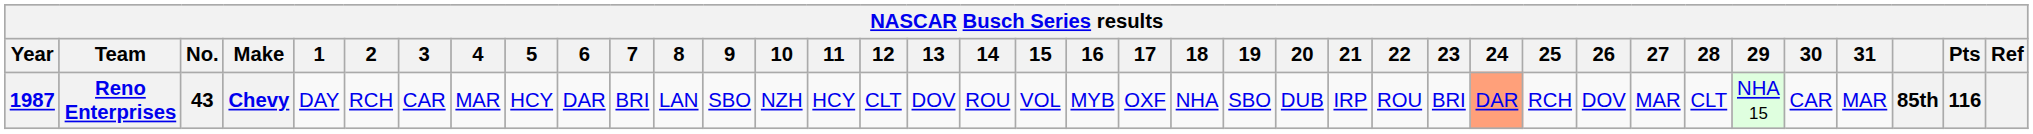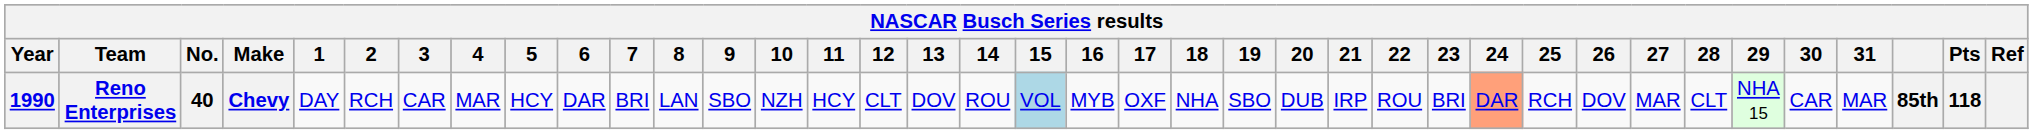 <table class="wikitable" style="text-align:center; font-size:75%">
 <tr>
 <th colspan=42><a href='#'>NASCAR</a> <a href='#'>Busch Series</a> results</th>
 </tr>
 <tr>
 <th>Year</th>
 <th>Team</th>
 <th>No.</th>
 <th>Make</th>
 <th>1</th>
 <th>2</th>
 <th>3</th>
 <th>4</th>
 <th>5</th>
 <th>6</th>
 <th>7</th>
 <th>8</th>
 <th>9</th>
 <th>10</th>
 <th>11</th>
 <th>12</th>
 <th>13</th>
 <th>14</th>
 <th>15</th>
 <th>16</th>
 <th>17</th>
 <th>18</th>
 <th>19</th>
 <th>20</th>
 <th>21</th>
 <th>22</th>
 <th>23</th>
 <th>24</th>
 <th>25</th>
 <th>26</th>
 <th>27</th>
 <th>28</th>
 <th>29</th>
 <th>30</th>
 <th>31</th>
 <th></th>
 <th>Pts</th>
 <th>Ref</th>
 </tr>
 <tr>
-<th><a href='#'>1987</a></th>
+<th><a href='#'>1990</a></th>
 <th><a href='#'>Reno Enterprises</a></th>
-<th>43</th>
+<th>40</th>
 <th><a href='#'>Chevy</a></th>
 <td><a href='#'>DAY</a></td>
 <td><a href='#'>RCH</a></td>
 <td><a href='#'>CAR</a></td>
 <td><a href='#'>MAR</a></td>
 <td><a href='#'>HCY</a></td>
 <td><a href='#'>DAR</a></td>
 <td><a href='#'>BRI</a></td>
 <td><a href='#'>LAN</a></td>
 <td><a href='#'>SBO</a></td>
 <td><a href='#'>NZH</a></td>
 <td><a href='#'>HCY</a></td>
 <td><a href='#'>CLT</a></td>
 <td><a href='#'>DOV</a></td>
 <td><a href='#'>ROU</a></td>
-<td><a href='#'>VOL</a></td>
+<td style="background: lightblue;"><a href='#'>VOL</a></td>
 <td><a href='#'>MYB</a></td>
 <td><a href='#'>OXF</a></td>
 <td><a href='#'>NHA</a></td>
 <td><a href='#'>SBO</a></td>
 <td><a href='#'>DUB</a></td>
 <td><a href='#'>IRP</a></td>
 <td><a href='#'>ROU</a></td>
 <td><a href='#'>BRI</a></td>
 <td style="background: lightsalmon;"><a href='#'>DAR</a></td>
 <td><a href='#'>RCH</a></td>
 <td><a href='#'>DOV</a></td>
 <td><a href='#'>MAR</a></td>
 <td><a href='#'>CLT</a></td>
 <td style="background:#DFFFDF;"><a href='#'>NHA</a><br><small>15</small></td>
 <td><a href='#'>CAR</a></td>
 <td><a href='#'>MAR</a></td>
 <th>85th</th>
-<th>116</th>
+<th>118</th>
 <th></th>
 </tr>
 </table>
